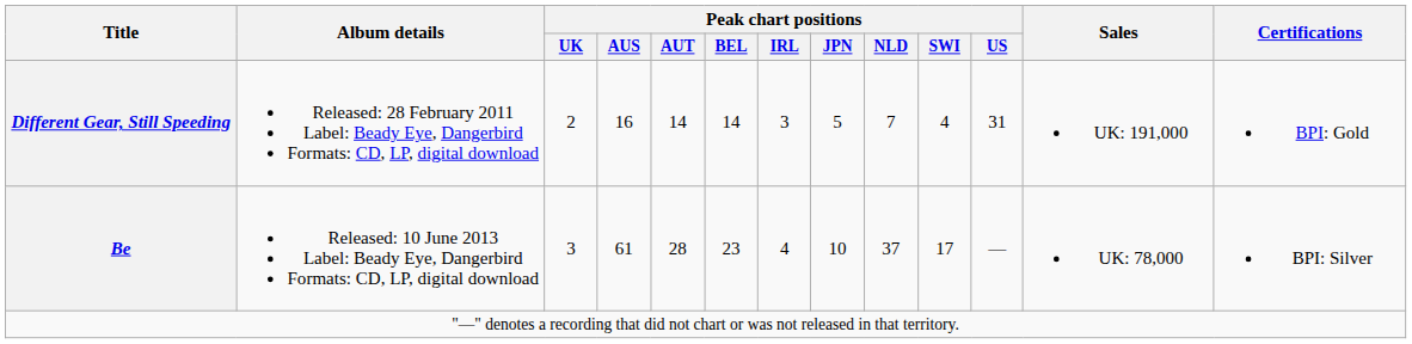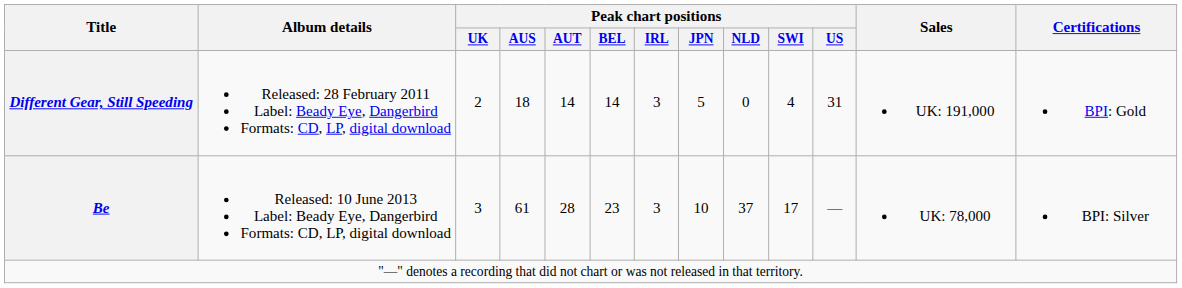 <table class="wikitable plainrowheaders" style="text-align:center;">
 <tr>
 <th scope="col" rowspan="2" style="width:14em;">Title</th>
 <th scope="col" rowspan="2" style="width:18.5em;">Album details</th>
 <th scope="col" colspan="9">Peak chart positions</th>
 <th scope="col" rowspan="2" style="width:11em;">Sales</th>
 <th scope="col" rowspan="2" style="width:11em;"><a href='#'>Certifications</a></th>
 </tr>
 <tr>
 <th scope="col" style="width:3em;font-size:90%;"><a href='#'>UK</a><br></th>
 <th scope="col" style="width:3em;font-size:90%;"><a href='#'>AUS</a><br></th>
 <th scope="col" style="width:3em;font-size:90%;"><a href='#'>AUT</a><br></th>
 <th scope="col" style="width:3em;font-size:90%;"><a href='#'>BEL</a><br></th>
 <th scope="col" style="width:3em;font-size:90%;"><a href='#'>IRL</a><br></th>
 <th scope="col" style="width:3em;font-size:90%;"><a href='#'>JPN</a><br></th>
 <th scope="col" style="width:3em;font-size:90%;"><a href='#'>NLD</a><br></th>
 <th scope="col" style="width:3em;font-size:90%;"><a href='#'>SWI</a><br></th>
 <th scope="col" style="width:3em;font-size:90%;"><a href='#'>US</a><br></th>
 </tr>
 <tr>
 <th scope="row"><em><a href='#'>Different Gear, Still Speeding</a></em></th>
 <td><br><ul><li>Released: 28 February 2011</li><li>Label: <a href='#'>Beady Eye</a>, <a href='#'>Dangerbird</a></li><li>Formats: <a href='#'>CD</a>, <a href='#'>LP</a>, <a href='#'>digital download</a></li></ul></td>
 <td>2</td>
-<td>16</td>
+<td>18</td>
 <td>14</td>
 <td>14</td>
 <td>3</td>
 <td>5</td>
-<td>7</td>
+<td>0</td>
 <td>4</td>
 <td>31</td>
 <td><br><ul><li>UK: 191,000</li></ul></td>
 <td><br><ul><li><a href='#'>BPI</a>: Gold</li></ul></td>
 </tr>
 <tr>
 <th scope="row"><em><a href='#'>Be</a></em></th>
 <td><br><ul><li>Released: 10 June 2013</li><li>Label: Beady Eye, Dangerbird</li><li>Formats: CD, LP, digital download</li></ul></td>
 <td>3</td>
 <td>61</td>
 <td>28</td>
 <td>23</td>
-<td>4</td>
+<td>3</td>
 <td>10</td>
 <td>37</td>
 <td>17</td>
 <td>—</td>
 <td><br><ul><li>UK: 78,000</li></ul></td>
 <td><br><ul><li>BPI: Silver</li></ul></td>
 </tr>
 <tr>
 <td colspan="15" style="font-size:90%">"—" denotes a recording that did not chart or was not released in that territory.</td>
 </tr>
 </table>
